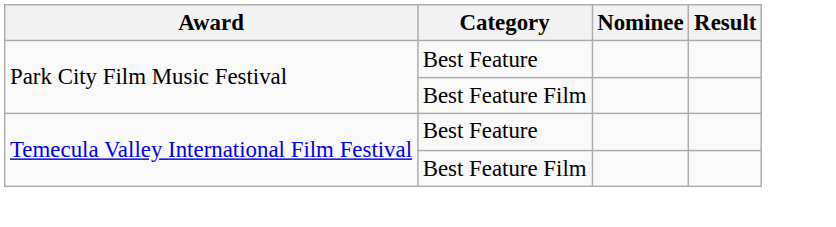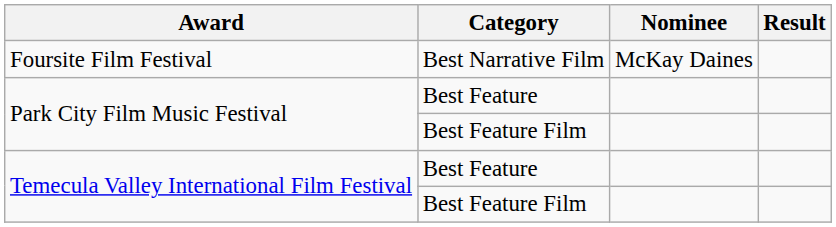 <table class="wikitable">
 <tr>
 <th>Award</th>
 <th>Category</th>
 <th>Nominee</th>
 <th>Result</th>
+</tr>
+<tr>
+<td>Foursite Film Festival</td>
+<td>Best Narrative Film</td>
+<td>McKay Daines</td>
+<td></td>
 </tr>
 <tr>
 <td rowspan=2>Park City Film Music Festival</td>
 <td>Best Feature</td>
 <td></td>
 <td></td>
 </tr>
 <tr>
 <td>Best Feature Film</td>
 <td></td>
 <td></td>
 </tr>
 <tr>
 <td rowspan=2><a href='#'>Temecula Valley International Film Festival</a></td>
 <td>Best Feature</td>
 <td></td>
 <td></td>
 </tr>
 <tr>
 <td>Best Feature Film</td>
 <td></td>
 <td></td>
 </tr>
 </table>
